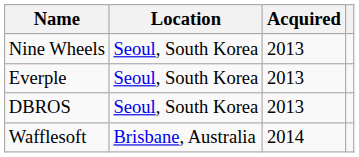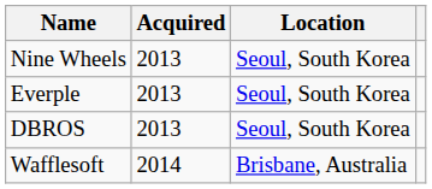 <table class=wikitable sortable plainrowheaders">
 <tr>
 <th scope="col">Name</th>
+<th scope="col">Acquired</th>
 <th scope="col">Location</th>
-<th scope="col">Acquired</th>
 <th scope="col" class="unsortable"></th>
 </tr>
 <tr>
 <td>Nine Wheels</td>
+<td>2013</td>
 <td><a href='#'>Seoul</a>, South Korea</td>
-<td>2013</td>
 <td style="text-align:center;"></td>
 </tr>
 <tr>
 <td>Everple</td>
+<td>2013</td>
 <td><a href='#'>Seoul</a>, South Korea</td>
-<td>2013</td>
 <td style="text-align:center;"></td>
 </tr>
 <tr>
 <td>DBROS</td>
+<td>2013</td>
 <td><a href='#'>Seoul</a>, South Korea</td>
-<td>2013</td>
 <td style="text-align:center;"></td>
 </tr>
 <tr>
 <td>Wafflesoft</td>
+<td>2014</td>
 <td><a href='#'>Brisbane</a>, Australia</td>
-<td>2014</td>
 <td style="text-align:center;"></td>
 </tr>
 </table>
